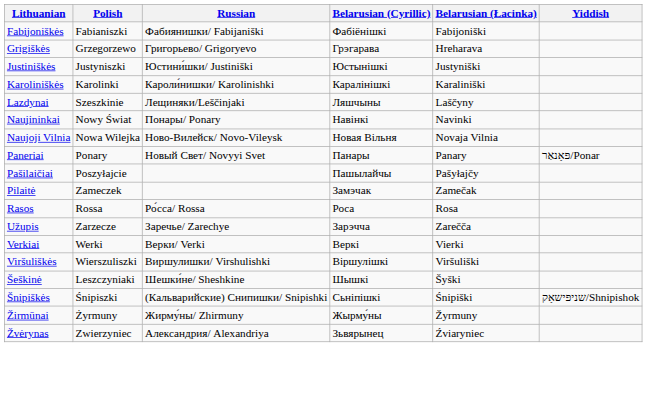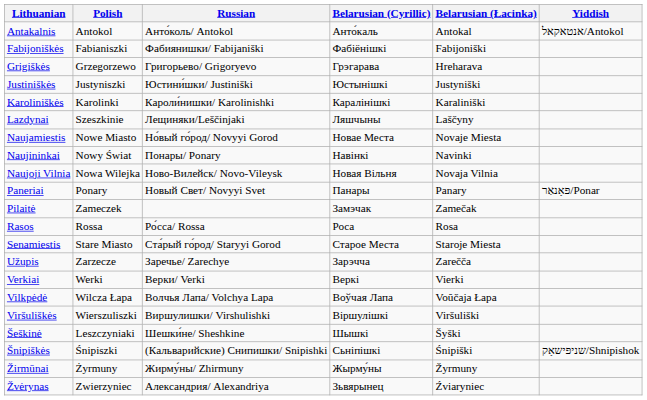 <table class="sortable wikitable" border="1">
 <tr>
 <th><a href='#'>Lithuanian</a></th>
 <th><a href='#'>Polish</a></th>
 <th><a href='#'>Russian</a></th>
 <th><a href='#'>Belarusian (Cyrillic)</a></th>
 <th><a href='#'>Belarusian (Łacinka)</a></th>
 <th><a href='#'>Yiddish</a></th>
+</tr>
+<tr>
+<td><a href='#'>Antakalnis</a></td>
+<td>Antokol</td>
+<td>Анто́коль/ Antokol</td>
+<td>Анто́каль</td>
+<td>Antokal</td>
+<td>אנטאקאל/Antokol</td>
 </tr>
 <tr>
 <td><a href='#'>Fabijoniškės</a></td>
 <td>Fabianiszki</td>
 <td>Фабиянишки/ Fabijaniški</td>
 <td>Фабіёнішкі</td>
 <td>Fabijoniški</td>
 <td></td>
 </tr>
 <tr>
 <td><a href='#'>Grigiškės</a></td>
 <td>Grzegorzewo</td>
 <td>Григорьево/ Grigoryevo</td>
 <td>Грэгарава</td>
 <td>Hreharava</td>
 <td></td>
 </tr>
 <tr>
 <td><a href='#'>Justiniškės</a></td>
 <td>Justyniszki</td>
 <td>Юстини́шки/ Justiniški</td>
 <td>Юстынішкі</td>
 <td>Justyniški</td>
 <td></td>
 </tr>
 <tr>
 <td><a href='#'>Karoliniškės</a></td>
 <td>Karolinki</td>
 <td>Кароли́нишки/ Karolinishki</td>
 <td>Каралінішкі</td>
 <td>Karaliniški</td>
 <td></td>
 </tr>
 <tr>
 <td><a href='#'>Lazdynai</a></td>
 <td>Szeszkinie</td>
 <td>Лещиняки/Leščinjaki</td>
 <td>Ляшчыны</td>
 <td>Laščyny</td>
 <td></td>
 </tr>
 <tr>
+<td><a href='#'>Naujamiestis</a></td>
+<td>Nowe Miasto</td>
+<td>Но́вый го́род/ Novyyi Gorod</td>
+<td>Новае Места</td>
+<td>Novaje Miesta</td>
+<td></td>
+</tr>
+<tr>
 <td><a href='#'>Naujininkai</a></td>
 <td>Nowy Świat</td>
 <td>Понары/ Ponary</td>
 <td>Навінкі</td>
 <td>Navinki</td>
 <td></td>
 </tr>
 <tr>
 <td><a href='#'>Naujoji Vilnia</a></td>
 <td>Nowa Wilejka</td>
 <td>Ново-Вилейск/ Novo-Vileysk</td>
 <td>Новая Вільня</td>
 <td>Novaja Vilnia</td>
 <td></td>
 </tr>
 <tr>
 <td><a href='#'>Paneriai</a></td>
 <td>Ponary</td>
 <td>Новый Свет/ Novyyi Svet</td>
 <td>Панары</td>
 <td>Panary</td>
 <td>פּאָנאַר/Ponar</td>
 </tr>
 <tr>
-<td><a href='#'>Pašilaičiai</a></td>
-<td>Poszyłajcie</td>
-<td></td>
-<td>Пашылайчы</td>
-<td>Pašyłajčy</td>
-<td></td>
-</tr>
-<tr>
 <td><a href='#'>Pilaitė</a></td>
 <td>Zameczek</td>
 <td></td>
 <td>Замэчак</td>
 <td>Zamečak</td>
 <td></td>
 </tr>
 <tr>
 <td><a href='#'>Rasos</a></td>
 <td>Rossa</td>
 <td>Ро́сса/ Rossa</td>
 <td>Росa</td>
 <td>Rosa</td>
 <td></td>
 </tr>
 <tr>
+<td><a href='#'>Senamiestis</a></td>
+<td>Stare Miasto</td>
+<td>Ста́рый го́род/ Staryyi Gorod</td>
+<td>Старое Места</td>
+<td>Staroje Miesta</td>
+<td></td>
+</tr>
+<tr>
 <td><a href='#'>Užupis</a></td>
 <td>Zarzecze</td>
 <td>Заречье/ Zarechye</td>
 <td>Зарэчча</td>
 <td>Zarečča</td>
 <td></td>
 </tr>
 <tr>
 <td><a href='#'>Verkiai</a></td>
 <td>Werki</td>
 <td>Верки/ Verki</td>
 <td>Веркі</td>
 <td>Vierki</td>
+<td></td>
+</tr>
+<tr>
+<td><a href='#'>Vilkpėdė</a></td>
+<td>Wilcza Łapa</td>
+<td>Волчья Лапа/ Volchya Lapa</td>
+<td>Воўчая Лапа</td>
+<td>Voŭčaja Łapa</td>
 <td></td>
 </tr>
 <tr>
 <td><a href='#'>Viršuliškės</a></td>
 <td>Wierszuliszki</td>
 <td>Виршулишки/ Virshulishki</td>
 <td>Віршулішкі</td>
 <td>Viršuliški</td>
 <td></td>
 </tr>
 <tr>
 <td><a href='#'>Šeškinė</a></td>
 <td>Leszczyniaki</td>
 <td>Шешки́не/ Sheshkine</td>
 <td>Шышкі</td>
 <td>Šyški</td>
 <td></td>
 </tr>
 <tr>
 <td><a href='#'>Šnipiškės</a></td>
 <td>Śnipiszki</td>
 <td>(Кальварийские) Снипишки/ Snipishki</td>
 <td>Сьнiпiшкi</td>
 <td>Śnipiški</td>
 <td>שניפּישאָק/Shnipishok</td>
 </tr>
 <tr>
 <td><a href='#'>Žirmūnai</a></td>
 <td>Żyrmuny</td>
 <td>Жирму́ны/ Zhirmuny</td>
 <td>Жырму́ны</td>
 <td>Žyrmuny</td>
 <td></td>
 </tr>
 <tr>
 <td><a href='#'>Žvėrynas</a></td>
 <td>Zwierzyniec</td>
 <td>Александрия/ Alexandriya</td>
 <td>Зьвярынец</td>
 <td>Źviaryniec</td>
 <td></td>
 </tr>
 </table>
